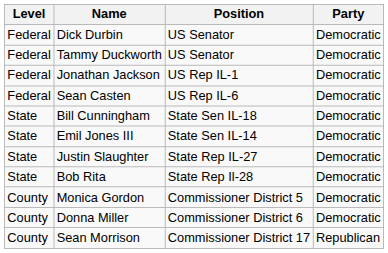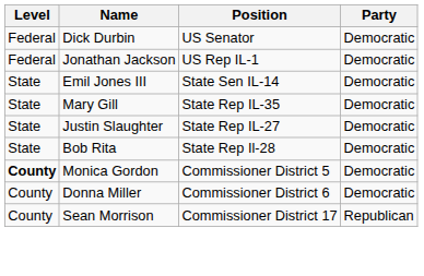 <table class="wikitable">
 <tr>
 <th>Level</th>
 <th>Name</th>
 <th>Position</th>
 <th>Party</th>
 </tr>
 <tr>
 <td>Federal</td>
 <td>Dick Durbin</td>
 <td>US Senator</td>
 <td>Democratic</td>
 </tr>
 <tr>
 <td>Federal</td>
-<td>Tammy Duckworth</td>
-<td>US Senator</td>
-<td>Democratic</td>
-</tr>
-<tr>
-<td>Federal</td>
 <td>Jonathan Jackson</td>
 <td>US Rep IL-1</td>
-<td>Democratic</td>
-</tr>
-<tr>
-<td>Federal</td>
-<td>Sean Casten</td>
-<td>US Rep IL-6</td>
-<td>Democratic</td>
-</tr>
-<tr>
-<td>State</td>
-<td>Bill Cunningham</td>
-<td>State Sen IL-18</td>
 <td>Democratic</td>
 </tr>
 <tr>
 <td>State</td>
 <td>Emil Jones III</td>
 <td>State Sen IL-14</td>
+<td>Democratic</td>
+</tr>
+<tr>
+<td>State</td>
+<td>Mary Gill</td>
+<td>State Rep IL-35</td>
 <td>Democratic</td>
 </tr>
 <tr>
 <td>State</td>
 <td>Justin Slaughter</td>
 <td>State Rep IL-27</td>
 <td>Democratic</td>
 </tr>
 <tr>
 <td>State</td>
 <td>Bob Rita</td>
 <td>State Rep Il-28</td>
 <td>Democratic</td>
 </tr>
 <tr>
-<td>County</td>
+<td><strong>County</strong></td>
 <td>Monica Gordon</td>
 <td>Commissioner District 5</td>
 <td>Democratic</td>
 </tr>
 <tr>
 <td>County</td>
 <td>Donna Miller</td>
 <td>Commissioner District 6</td>
 <td>Democratic</td>
 </tr>
 <tr>
 <td>County</td>
 <td>Sean Morrison</td>
 <td>Commissioner District 17</td>
 <td>Republican</td>
 </tr>
 </table>
